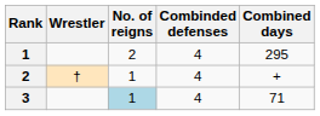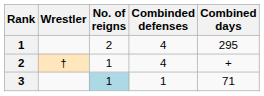 <table class="wikitable sortable" style="text-align:center">
 <tr>
 <th>Rank</th>
 <th>Wrestler</th>
 <th>No. of<br>reigns</th>
 <th>Combinded<br>defenses</th>
 <th>Combined<br>days</th>
 </tr>
 <tr>
 <th>1</th>
 <td></td>
 <td>2</td>
 <td>4</td>
 <td>295</td>
 </tr>
 <tr>
 <th>2</th>
 <td style="background-color:#FFE6BD"> †</td>
 <td>1</td>
 <td>4</td>
 <td>+</td>
 </tr>
 <tr>
 <th>3</th>
 <td></td>
 <td style="background: lightblue;">1</td>
-<td>4</td>
+<td>1</td>
 <td>71</td>
 </tr>
 </table>
